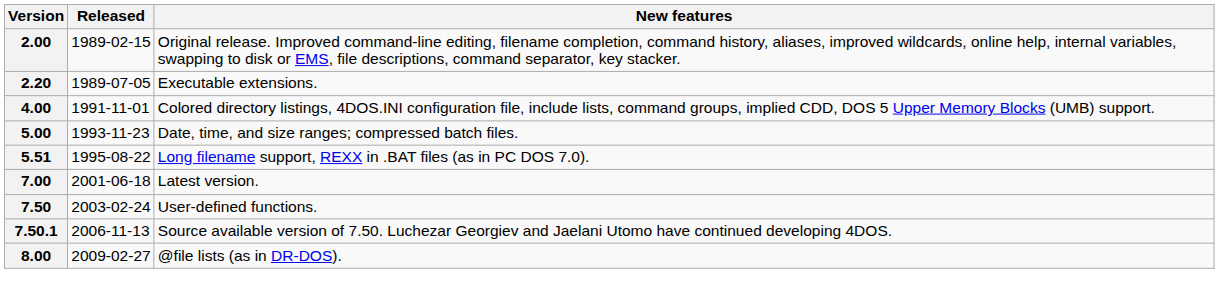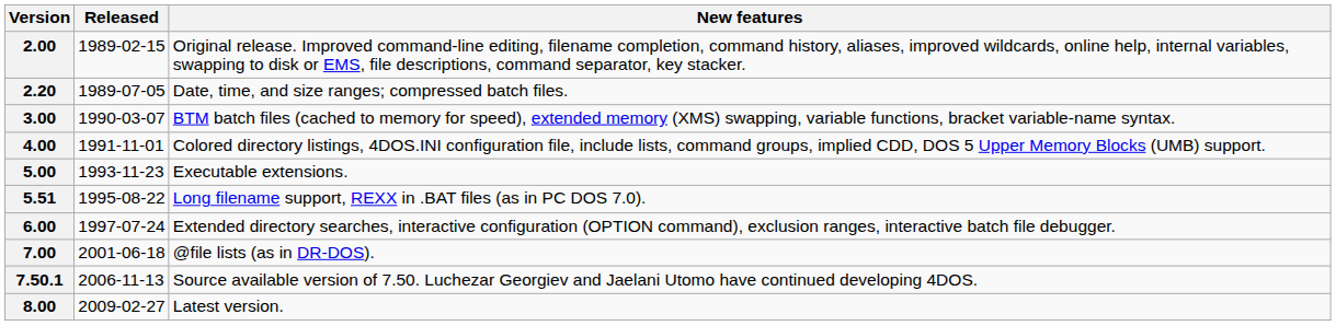 <table class="wikitable sortable plainrowheaders">
 <tr>
 <th scope=col>Version</th>
 <th scope=col>Released</th>
 <th scope=col>New features</th>
 </tr>
 <tr id="2.00">
 <th scope=row style="vertical-align:top;">2.00</th>
 <td style="white-space: nowrap; vertical-align:top;">1989-02-15</td>
 <td style="vertical-align:top;">Original release. Improved command-line editing, filename completion, command history, aliases, improved wildcards, online help, internal variables, swapping to disk or <a href='#'>EMS</a>, file descriptions, command separator, key stacker.</td>
 </tr>
 <tr id="2.20">
 <th scope=row style="vertical-align:top;">2.20</th>
 <td style="white-space: nowrap; vertical-align:top;">1989-07-05</td>
-<td style="vertical-align:top;">Executable extensions.</td>
+<td style="vertical-align:top;">Date, time, and size ranges; compressed batch files.</td>
+</tr>
+<tr id="3.00">
+<th scope=row style="vertical-align:top;">3.00</th>
+<td style="white-space: nowrap; vertical-align:top;">1990-03-07</td>
+<td style="vertical-align:top;"><a href='#'>BTM</a> batch files (cached to memory for speed), <a href='#'>extended memory</a> (XMS) swapping, variable functions, bracket variable-name syntax.</td>
 </tr>
 <tr id="4.00">
 <th scope=row style="vertical-align:top;">4.00</th>
 <td style="white-space: nowrap; vertical-align:top;">1991-11-01</td>
 <td style="vertical-align:top;">Colored directory listings, 4DOS.INI configuration file, include lists, command groups, implied CDD, DOS 5 <a href='#'>Upper Memory Blocks</a> (UMB) support.</td>
 </tr>
 <tr id="5.00">
 <th scope=row style="vertical-align:top;">5.00</th>
 <td style="white-space: nowrap; vertical-align:top;">1993-11-23</td>
-<td style="vertical-align:top;">Date, time, and size ranges; compressed batch files.</td>
+<td style="vertical-align:top;">Executable extensions.</td>
 </tr>
 <tr id="5.51">
 <th scope=row style="vertical-align:top;">5.51</th>
 <td style="white-space: nowrap; vertical-align:top;">1995-08-22</td>
 <td style="vertical-align:top;"><a href='#'>Long filename</a> support, <a href='#'>REXX</a> in .BAT files (as in PC DOS 7.0).</td>
 </tr>
+<tr id="6.00">
+<th scope=row style="vertical-align:top;">6.00</th>
+<td style="white-space: nowrap; vertical-align:top;">1997-07-24</td>
+<td style="vertical-align:top;">Extended directory searches, interactive configuration (OPTION command), exclusion ranges, interactive batch file debugger.</td>
+</tr>
 <tr id="7.00">
 <th scope=row style="vertical-align:top;">7.00</th>
 <td style="white-space: nowrap; vertical-align:top;">2001-06-18</td>
-<td>Latest version.</td>
-</tr>
-<tr id="7.50">
-<th scope=row style="vertical-align:top;">7.50</th>
-<td style="white-space: nowrap; vertical-align:top;">2003-02-24</td>
-<td>User-defined functions.</td>
+<td>@file lists (as in <a href='#'>DR-DOS</a>).</td>
 </tr>
 <tr id="7.50.1">
 <th scope=row style="vertical-align:top;">7.50.1</th>
 <td style="white-space: nowrap; vertical-align:top;">2006-11-13</td>
 <td>Source available version of 7.50. Luchezar Georgiev and Jaelani Utomo have continued developing 4DOS.</td>
 </tr>
 <tr id="8.00">
 <th scope=row style="vertical-align:top;">8.00</th>
 <td style="white-space: nowrap; vertical-align:top;">2009-02-27</td>
-<td>@file lists (as in <a href='#'>DR-DOS</a>).</td>
+<td>Latest version.</td>
 </tr>
 </table>
